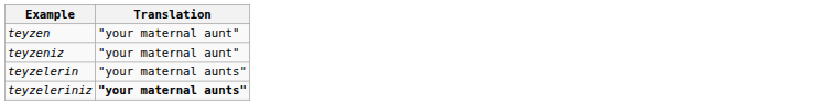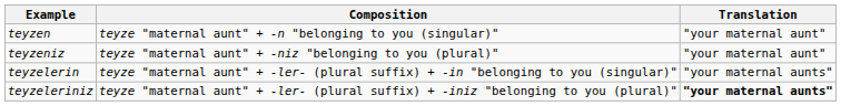 <table class="wikitable">
 <tr>
 <th>Example</th>
+<th>Composition</th>
 <th>Translation</th>
 </tr>
 <tr>
 <td><em>teyzen</em></td>
+<td><em>teyze</em> "maternal aunt" + <em>-n</em> "belonging to you (singular)"</td>
 <td>"your maternal aunt"</td>
 </tr>
 <tr>
 <td><em>teyzeniz</em></td>
+<td><em>teyze</em> "maternal aunt" + <em>-niz</em> "belonging to you (plural)"</td>
 <td>"your maternal aunt"</td>
 </tr>
 <tr>
 <td><em>teyzelerin</em></td>
+<td><em>teyze</em> "maternal aunt" + <em>-ler-</em> (plural suffix) + <em>-in</em> "belonging to you (singular)"</td>
 <td>"your maternal aunts"</td>
 </tr>
 <tr>
 <td><em>teyzeleriniz</em></td>
+<td><em>teyze</em> "maternal aunt" + <em>-ler-</em> (plural suffix) + <em>-iniz</em> "belonging to you (plural)"</td>
 <td><strong>"your maternal aunts"</strong></td>
 </tr>
 </table>
